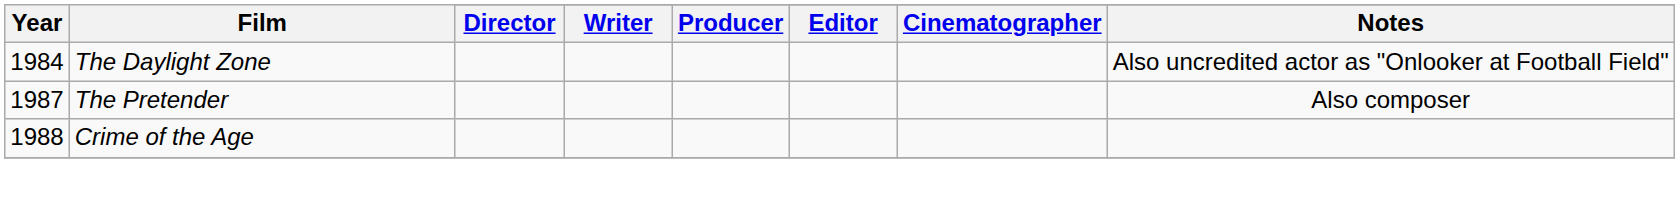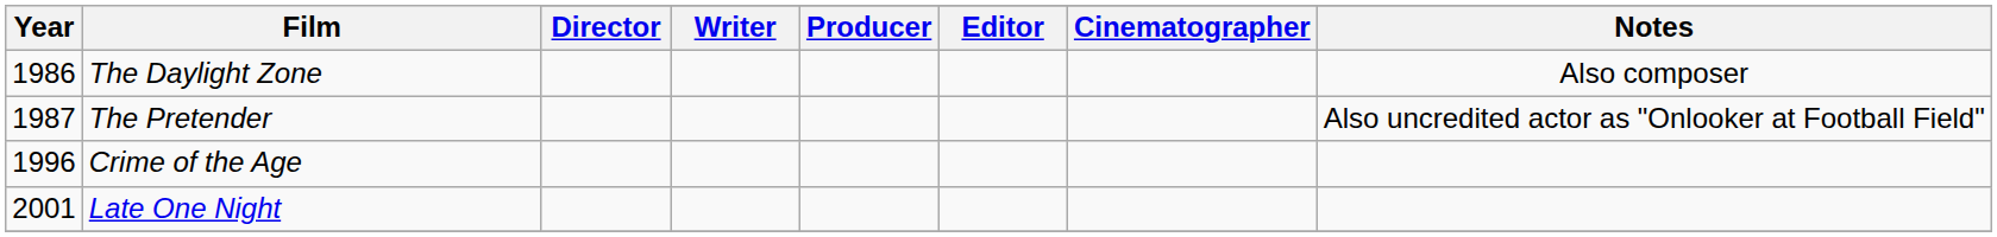 <table class="wikitable sortable">
 <tr>
 <th rowspan="2" width="33">Year</th>
 <th rowspan="2" width="250">Film</th>
 </tr>
 <tr>
 <th width=65><a href='#'>Director</a></th>
 <th width=65><a href='#'>Writer</a></th>
 <th width=65><a href='#'>Producer</a></th>
 <th width=65><a href='#'>Editor</a></th>
 <th width=65><a href='#'>Cinematographer</a></th>
 <th>Notes</th>
 </tr>
 <tr align="center">
-<td>1984</td>
+<td>1986</td>
 <td align="left"><em>The Daylight Zone</em></td>
 <td></td>
 <td></td>
 <td></td>
 <td></td>
 <td></td>
-<td>Also uncredited actor as "Onlooker at Football Field"</td>
+<td>Also composer</td>
 </tr>
 <tr align="center">
 <td>1987</td>
 <td align="left"><em>The Pretender</em></td>
 <td></td>
 <td></td>
 <td></td>
 <td></td>
 <td></td>
-<td>Also composer</td>
+<td>Also uncredited actor as "Onlooker at Football Field"</td>
 </tr>
 <tr align="center">
-<td>1988</td>
+<td>1996</td>
 <td align="left"><em>Crime of the Age</em></td>
+<td></td>
+<td></td>
+<td></td>
+<td></td>
+<td></td>
+<td></td>
+</tr>
+<tr align="center">
+<td>2001</td>
+<td align="left"><em><a href='#'>Late One Night</a></em></td>
 <td></td>
 <td></td>
 <td></td>
 <td></td>
 <td></td>
 <td></td>
 </tr>
 <tr align="center">
 </tr>
 </table>
